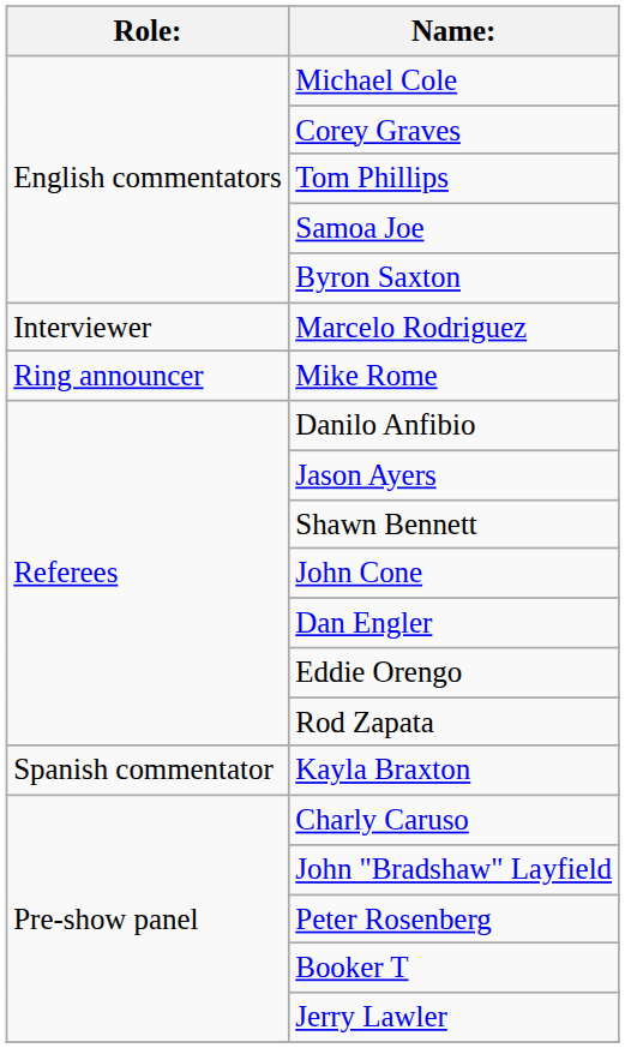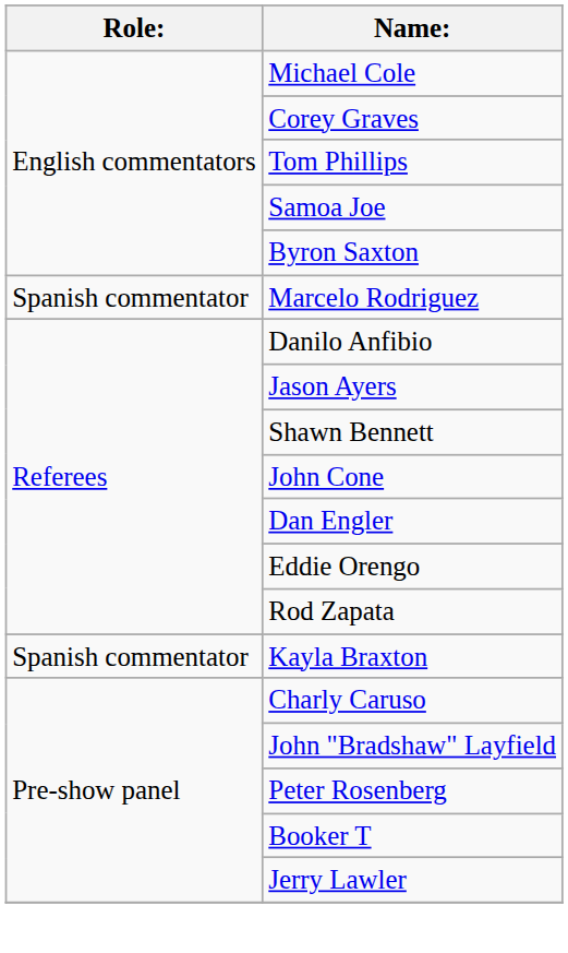 <table class=wikitable style="font-size:90%; margin: 0.5em 0 0.5em 1em; float: right; clear: right;">
 <tr>
 <th>Role:</th>
 <th>Name:</th>
 </tr>
 <tr>
 <td rowspan=5>English commentators</td>
 <td><a href='#'>Michael Cole</a> </td>
 </tr>
 <tr>
 <td><a href='#'>Corey Graves</a> </td>
 </tr>
 <tr>
 <td><a href='#'>Tom Phillips</a> </td>
 </tr>
 <tr>
 <td><a href='#'>Samoa Joe</a> </td>
 </tr>
 <tr>
 <td><a href='#'>Byron Saxton</a> </td>
 </tr>
 <tr>
-<td rowspan=1>Interviewer</td>
+<td>Spanish commentator</td>
 <td><a href='#'>Marcelo Rodriguez</a></td>
-</tr>
-<tr>
-<td><a href='#'>Ring announcer</a></td>
-<td><a href='#'>Mike Rome</a></td>
 </tr>
 <tr>
 <td rowspan=7><a href='#'>Referees</a></td>
 <td>Danilo Anfibio</td>
 </tr>
 <tr>
 <td><a href='#'>Jason Ayers</a></td>
 </tr>
 <tr>
 <td>Shawn Bennett</td>
 </tr>
 <tr>
 <td><a href='#'>John Cone</a></td>
 </tr>
 <tr>
 <td><a href='#'>Dan Engler</a></td>
 </tr>
 <tr>
 <td>Eddie Orengo</td>
 </tr>
 <tr>
 <td>Rod Zapata</td>
 </tr>
 <tr>
 <td>Spanish commentator</td>
 <td><a href='#'>Kayla Braxton</a></td>
 </tr>
 <tr>
 <td rowspan="5">Pre-show panel</td>
 <td><a href='#'>Charly Caruso</a></td>
 </tr>
 <tr>
 <td><a href='#'>John "Bradshaw" Layfield</a></td>
 </tr>
 <tr>
 <td><a href='#'>Peter Rosenberg</a></td>
 </tr>
 <tr>
 <td><a href='#'>Booker T</a></td>
 </tr>
 <tr>
 <td><a href='#'>Jerry Lawler</a></td>
 </tr>
 <tr>
 </tr>
 </table>
